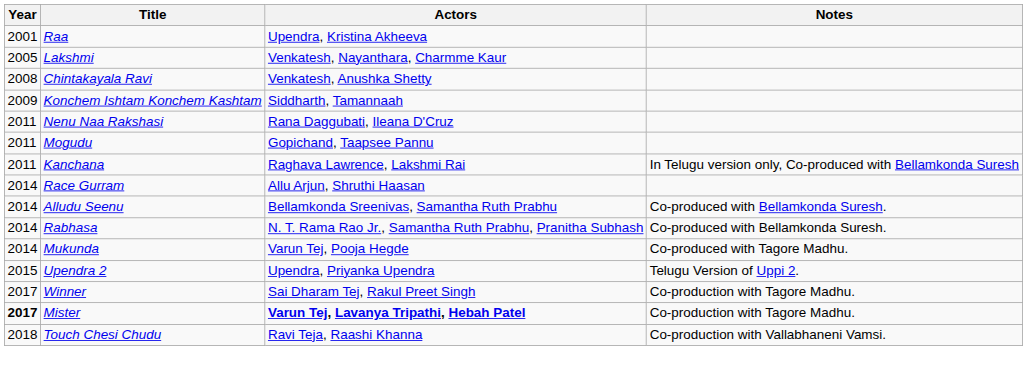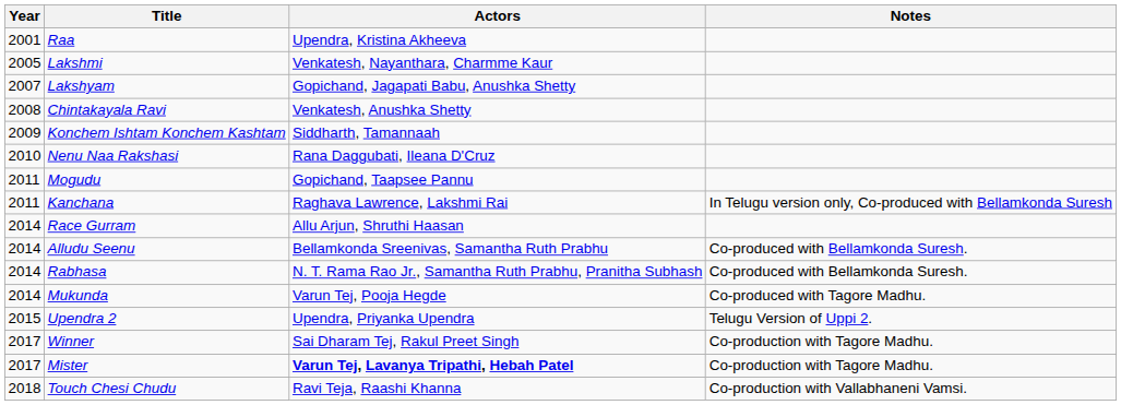 <table class="wikitable sortable">
 <tr>
 <th>Year</th>
 <th>Title</th>
 <th>Actors</th>
 <th>Notes</th>
 </tr>
 <tr>
 <td>2001</td>
 <td><em><a href='#'>Raa</a></em></td>
 <td><a href='#'>Upendra</a>, <a href='#'>Kristina Akheeva</a></td>
 <td></td>
 </tr>
 <tr>
 <td>2005</td>
 <td><em><a href='#'>Lakshmi</a></em></td>
 <td><a href='#'>Venkatesh</a>, <a href='#'>Nayanthara</a>, <a href='#'>Charmme Kaur</a></td>
 <td></td>
 </tr>
 <tr>
+<td>2007</td>
+<td><em><a href='#'>Lakshyam</a></em></td>
+<td><a href='#'>Gopichand</a>, <a href='#'>Jagapati Babu</a>, <a href='#'>Anushka Shetty</a></td>
+<td></td>
+</tr>
+<tr>
 <td>2008</td>
 <td><em><a href='#'>Chintakayala Ravi</a></em></td>
 <td><a href='#'>Venkatesh</a>, <a href='#'>Anushka Shetty</a></td>
 <td></td>
 </tr>
 <tr>
 <td>2009</td>
 <td><em><a href='#'>Konchem Ishtam Konchem Kashtam</a></em></td>
 <td><a href='#'>Siddharth</a>, <a href='#'>Tamannaah</a></td>
 <td></td>
 </tr>
 <tr>
-<td>2011</td>
+<td>2010</td>
 <td><em><a href='#'>Nenu Naa Rakshasi</a></em></td>
 <td><a href='#'>Rana Daggubati</a>, <a href='#'>Ileana D'Cruz</a></td>
 <td></td>
 </tr>
 <tr>
 <td>2011</td>
 <td><em><a href='#'>Mogudu</a></em></td>
 <td><a href='#'>Gopichand</a>, <a href='#'>Taapsee Pannu</a></td>
 <td></td>
 </tr>
 <tr>
 <td>2011</td>
 <td><em><a href='#'>Kanchana</a></em></td>
 <td><a href='#'>Raghava Lawrence</a>, <a href='#'>Lakshmi Rai</a></td>
 <td>In Telugu version only, Co-produced with <a href='#'>Bellamkonda Suresh</a></td>
 </tr>
 <tr>
 <td>2014</td>
 <td><em><a href='#'>Race Gurram</a></em></td>
 <td><a href='#'>Allu Arjun</a>, <a href='#'>Shruthi Haasan</a></td>
 <td></td>
 </tr>
 <tr>
 <td>2014</td>
 <td><em><a href='#'>Alludu Seenu</a></em></td>
 <td><a href='#'>Bellamkonda Sreenivas</a>, <a href='#'>Samantha Ruth Prabhu</a></td>
 <td>Co-produced with <a href='#'>Bellamkonda Suresh</a>.</td>
 </tr>
 <tr>
 <td>2014</td>
 <td><em><a href='#'>Rabhasa</a></em></td>
 <td><a href='#'>N. T. Rama Rao Jr.</a>, <a href='#'>Samantha Ruth Prabhu</a>, <a href='#'>Pranitha Subhash</a></td>
 <td>Co-produced with Bellamkonda Suresh.</td>
 </tr>
 <tr>
 <td>2014</td>
 <td><em><a href='#'>Mukunda</a></em></td>
 <td><a href='#'>Varun Tej</a>, <a href='#'>Pooja Hegde</a></td>
 <td>Co-produced with Tagore Madhu.</td>
 </tr>
 <tr>
 <td>2015</td>
 <td><em> <a href='#'>Upendra 2</a></em></td>
 <td><a href='#'>Upendra</a>, <a href='#'>Priyanka Upendra</a></td>
 <td>Telugu Version of <a href='#'>Uppi 2</a>.</td>
 </tr>
 <tr>
 <td>2017</td>
 <td><em><a href='#'>Winner</a></em></td>
 <td><a href='#'>Sai Dharam Tej</a>, <a href='#'>Rakul Preet Singh</a></td>
 <td>Co-production with Tagore Madhu.</td>
 </tr>
 <tr>
-<td><strong>2017</strong></td>
+<td>2017</td>
 <td><em><a href='#'>Mister</a></em></td>
 <td><strong><a href='#'>Varun Tej</a>, <a href='#'>Lavanya Tripathi</a>, <a href='#'>Hebah Patel</a></strong></td>
 <td>Co-production with Tagore Madhu.</td>
 </tr>
 <tr>
 <td>2018</td>
 <td><em><a href='#'>Touch Chesi Chudu</a></em></td>
 <td><a href='#'>Ravi Teja</a>, <a href='#'>Raashi Khanna</a></td>
 <td>Co-production with Vallabhaneni Vamsi.</td>
 </tr>
 </table>
